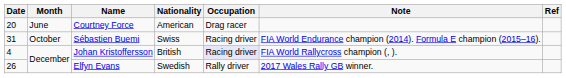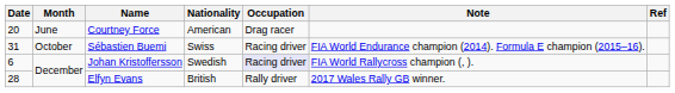 <table class="wikitable" style="font-size:85%;">
 <tr>
 <th>Date</th>
 <th>Month</th>
 <th>Name</th>
 <th>Nationality</th>
 <th>Occupation</th>
 <th>Note</th>
 <th>Ref</th>
 </tr>
 <tr>
 <td>20</td>
 <td>June</td>
 <td><a href='#'>Courtney Force</a></td>
 <td>American</td>
 <td>Drag racer</td>
 <td></td>
 <td></td>
 </tr>
 <tr>
 <td>31</td>
 <td>October</td>
 <td><a href='#'>Sébastien Buemi</a></td>
 <td>Swiss</td>
 <td>Racing driver</td>
 <td><a href='#'>FIA World Endurance</a> champion (<a href='#'>2014</a>). <a href='#'>Formula E</a> champion (<a href='#'>2015–16</a>).</td>
 <td></td>
 </tr>
 <tr>
-<td>4</td>
+<td>6</td>
 <td rowspan=2>December</td>
 <td><a href='#'>Johan Kristoffersson</a></td>
-<td>British</td>
+<td>Swedish</td>
 <td style="background: lavender;">Racing driver</td>
 <td><a href='#'>FIA World Rallycross</a> champion (, ).</td>
 <td></td>
 </tr>
 <tr>
-<td>26</td>
+<td>28</td>
 <td><a href='#'>Elfyn Evans</a></td>
-<td>Swedish</td>
+<td>British</td>
 <td>Rally driver</td>
 <td><a href='#'>2017 Wales Rally GB</a> winner.</td>
 <td></td>
 </tr>
 </table>
